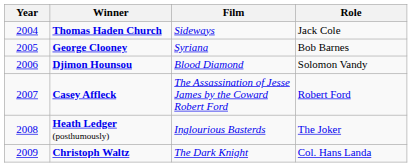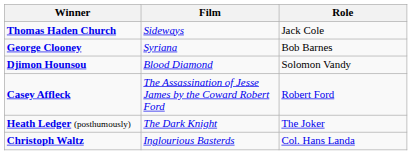 <table class="wikitable" width="95%" cellpadding="5">
 <tr>
-<th width="100"><strong>Year</strong></th>
 <th width="300"><strong>Winner</strong></th>
 <th width="300"><strong>Film</strong></th>
 <th width="300"><strong>Role</strong></th>
 </tr>
 <tr>
-<td style="text-align:center;"><a href='#'>2004</a></td>
 <td><strong><a href='#'>Thomas Haden Church</a></strong></td>
 <td><em><a href='#'>Sideways</a></em></td>
 <td>Jack Cole</td>
 </tr>
 <tr>
-<td style="text-align:center;"><a href='#'>2005</a></td>
 <td><strong><a href='#'>George Clooney</a></strong></td>
 <td><em><a href='#'>Syriana</a></em></td>
 <td>Bob Barnes</td>
 </tr>
 <tr>
-<td style="text-align:center;"><a href='#'>2006</a></td>
 <td><strong><a href='#'>Djimon Hounsou</a></strong></td>
 <td><em><a href='#'>Blood Diamond</a></em></td>
 <td>Solomon Vandy</td>
 </tr>
 <tr>
-<td style="text-align:center;"><a href='#'>2007</a></td>
 <td><strong><a href='#'>Casey Affleck</a></strong></td>
 <td><em><a href='#'>The Assassination of Jesse James by the Coward Robert Ford</a></em></td>
 <td><a href='#'>Robert Ford</a></td>
 </tr>
 <tr>
-<td style="text-align:center;"><a href='#'>2008</a></td>
 <td><strong><a href='#'>Heath Ledger</a></strong> <small>(posthumously)</small></td>
-<td><em><a href='#'>Inglourious Basterds</a></em></td>
+<td><em><a href='#'>The Dark Knight</a></em></td>
 <td><a href='#'>The Joker</a></td>
 </tr>
 <tr>
-<td style="text-align:center;"><a href='#'>2009</a></td>
 <td><strong><a href='#'>Christoph Waltz</a></strong></td>
-<td><em><a href='#'>The Dark Knight</a></em></td>
+<td><em><a href='#'>Inglourious Basterds</a></em></td>
 <td><a href='#'>Col. Hans Landa</a></td>
 </tr>
 </table>
